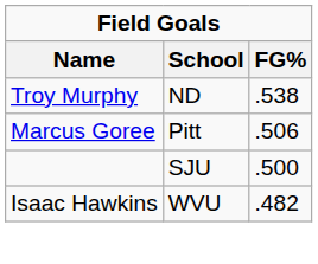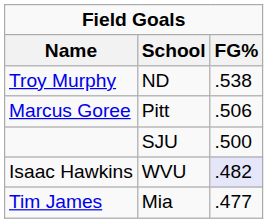 <table class="wikitable">
 <tr>
 <td colspan=3 style="text-align:center;"><strong>Field Goals</strong></td>
 </tr>
 <tr>
 <th>Name</th>
 <th>School</th>
 <th>FG%</th>
 </tr>
 <tr>
 <td><a href='#'>Troy Murphy</a></td>
 <td>ND</td>
 <td>.538</td>
 </tr>
 <tr>
 <td><a href='#'>Marcus Goree</a></td>
 <td>Pitt</td>
 <td>.506</td>
 </tr>
 <tr>
 <td></td>
 <td>SJU</td>
 <td>.500</td>
 </tr>
 <tr>
 <td>Isaac Hawkins</td>
 <td>WVU</td>
-<td>.482</td>
+<td style="background: lavender;">.482</td>
+</tr>
+<tr>
+<td><a href='#'>Tim James</a></td>
+<td>Mia</td>
+<td>.477</td>
 </tr>
 </table>
